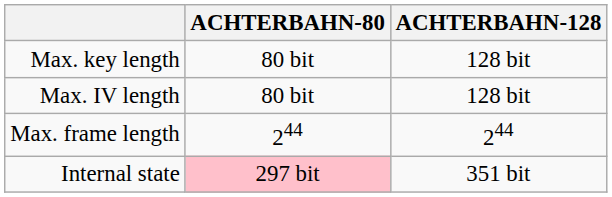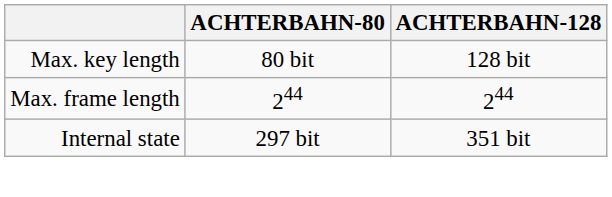 <table class="wikitable" style="margin:1em auto; text-align:center;">
 <tr>
 <th align="right"></th>
 <th>ACHTERBAHN-80</th>
 <th>ACHTERBAHN-128</th>
 </tr>
 <tr>
 <td align="right">Max. key length</td>
 <td>80 bit</td>
 <td>128 bit</td>
 </tr>
 <tr>
-<td align="right">Max. IV length</td>
-<td>80 bit</td>
-<td>128 bit</td>
-</tr>
-<tr>
 <td align="right">Max. frame length</td>
 <td>2<sup>44</sup></td>
 <td>2<sup>44</sup></td>
 </tr>
 <tr>
 <td align="right">Internal state</td>
-<td style="background: pink;">297 bit</td>
+<td>297 bit</td>
 <td>351 bit</td>
 </tr>
 </table>
